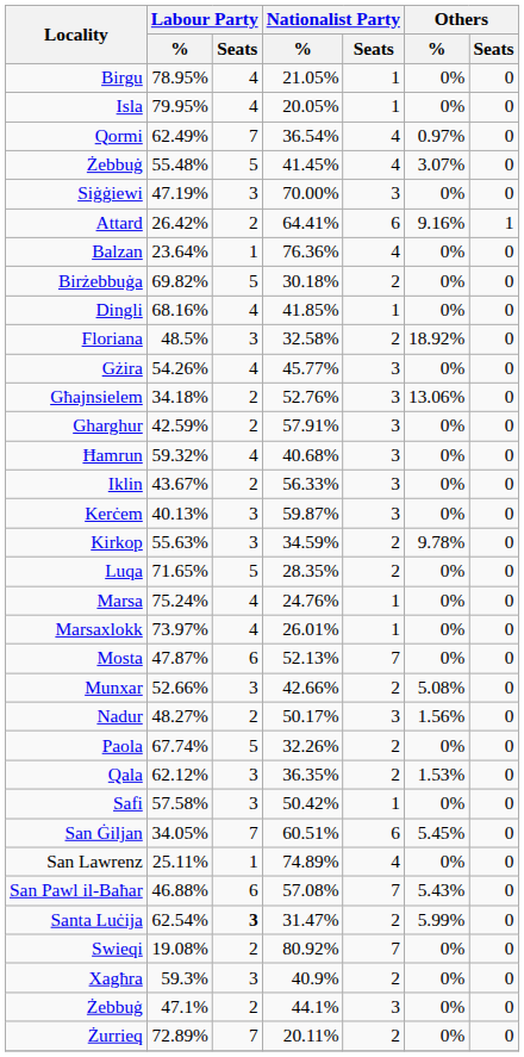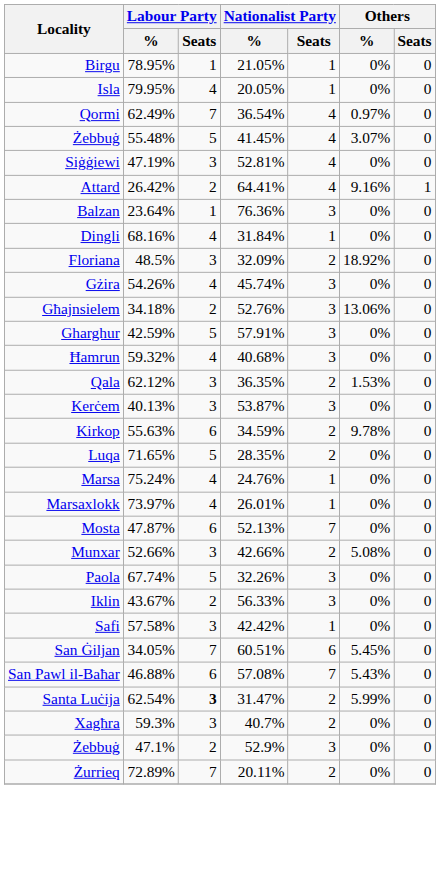 <table class=wikitable style=text-align:right>
 <tr>
 <th rowspan=2>Locality</th>
 <th colspan=2><a href='#'>Labour Party</a></th>
 <th colspan=2><a href='#'>Nationalist Party</a></th>
 <th colspan=2>Others</th>
 </tr>
 <tr>
 <th>%</th>
 <th>Seats</th>
 <th>%</th>
 <th>Seats</th>
 <th>%</th>
 <th>Seats</th>
 </tr>
 <tr>
 <td><a href='#'>Birgu</a></td>
 <td>78.95%</td>
-<td>4</td>
+<td>1</td>
 <td>21.05%</td>
 <td>1</td>
 <td>0%</td>
 <td>0</td>
 </tr>
 <tr>
 <td><a href='#'>Isla</a></td>
 <td>79.95%</td>
 <td>4</td>
 <td>20.05%</td>
 <td>1</td>
 <td>0%</td>
 <td>0</td>
 </tr>
 <tr>
 <td><a href='#'>Qormi</a></td>
 <td>62.49%</td>
 <td>7</td>
 <td>36.54%</td>
 <td>4</td>
 <td>0.97%</td>
 <td>0</td>
 </tr>
 <tr>
 <td><a href='#'>Żebbuġ</a></td>
 <td>55.48%</td>
 <td>5</td>
 <td>41.45%</td>
 <td>4</td>
 <td>3.07%</td>
 <td>0</td>
 </tr>
 <tr>
 <td><a href='#'>Siġġiewi</a></td>
 <td>47.19%</td>
 <td>3</td>
-<td>70.00%</td>
-<td>3</td>
+<td>52.81%</td>
+<td>4</td>
 <td>0%</td>
 <td>0</td>
 </tr>
 <tr>
 <td><a href='#'>Attard</a></td>
 <td>26.42%</td>
 <td>2</td>
 <td>64.41%</td>
-<td>6</td>
+<td>4</td>
 <td>9.16%</td>
 <td>1</td>
 </tr>
 <tr>
 <td><a href='#'>Balzan</a></td>
 <td>23.64%</td>
 <td>1</td>
 <td>76.36%</td>
-<td>4</td>
-<td>0%</td>
-<td>0</td>
-</tr>
-<tr>
-<td><a href='#'>Birżebbuġa</a></td>
-<td>69.82%</td>
-<td>5</td>
-<td>30.18%</td>
-<td>2</td>
+<td>3</td>
 <td>0%</td>
 <td>0</td>
 </tr>
 <tr>
 <td><a href='#'>Dingli</a></td>
 <td>68.16%</td>
 <td>4</td>
-<td>41.85%</td>
+<td>31.84%</td>
 <td>1</td>
 <td>0%</td>
 <td>0</td>
 </tr>
 <tr>
 <td><a href='#'>Floriana</a></td>
 <td>48.5%</td>
 <td>3</td>
-<td>32.58%</td>
+<td>32.09%</td>
 <td>2</td>
 <td>18.92%</td>
 <td>0</td>
 </tr>
 <tr>
 <td><a href='#'>Gżira</a></td>
 <td>54.26%</td>
 <td>4</td>
-<td>45.77%</td>
+<td>45.74%</td>
 <td>3</td>
 <td>0%</td>
 <td>0</td>
 </tr>
 <tr>
 <td><a href='#'>Għajnsielem</a></td>
 <td>34.18%</td>
 <td>2</td>
 <td>52.76%</td>
 <td>3</td>
 <td>13.06%</td>
 <td>0</td>
 </tr>
 <tr>
 <td><a href='#'>Gharghur</a></td>
 <td>42.59%</td>
-<td>2</td>
+<td>5</td>
 <td>57.91%</td>
 <td>3</td>
 <td>0%</td>
 <td>0</td>
 </tr>
 <tr>
 <td><a href='#'>Ħamrun</a></td>
 <td>59.32%</td>
 <td>4</td>
 <td>40.68%</td>
 <td>3</td>
 <td>0%</td>
 <td>0</td>
 </tr>
 <tr>
-<td><a href='#'>Iklin</a></td>
-<td>43.67%</td>
+<td><a href='#'>Qala</a></td>
+<td>62.12%</td>
+<td>3</td>
+<td>36.35%</td>
 <td>2</td>
-<td>56.33%</td>
-<td>3</td>
-<td>0%</td>
+<td>1.53%</td>
 <td>0</td>
 </tr>
 <tr>
 <td><a href='#'>Kerċem</a></td>
 <td>40.13%</td>
 <td>3</td>
-<td>59.87%</td>
+<td>53.87%</td>
 <td>3</td>
 <td>0%</td>
 <td>0</td>
 </tr>
 <tr>
 <td><a href='#'>Kirkop</a></td>
 <td>55.63%</td>
-<td>3</td>
+<td>6</td>
 <td>34.59%</td>
 <td>2</td>
 <td>9.78%</td>
 <td>0</td>
 </tr>
 <tr>
 <td><a href='#'>Luqa</a></td>
 <td>71.65%</td>
 <td>5</td>
 <td>28.35%</td>
 <td>2</td>
 <td>0%</td>
 <td>0</td>
 </tr>
 <tr>
 <td><a href='#'>Marsa</a></td>
 <td>75.24%</td>
 <td>4</td>
 <td>24.76%</td>
 <td>1</td>
 <td>0%</td>
 <td>0</td>
 </tr>
 <tr>
 <td><a href='#'>Marsaxlokk</a></td>
 <td>73.97%</td>
 <td>4</td>
 <td>26.01%</td>
 <td>1</td>
 <td>0%</td>
 <td>0</td>
 </tr>
 <tr>
 <td><a href='#'>Mosta</a></td>
 <td>47.87%</td>
 <td>6</td>
 <td>52.13%</td>
 <td>7</td>
 <td>0%</td>
 <td>0</td>
 </tr>
 <tr>
 <td><a href='#'>Munxar</a></td>
 <td>52.66%</td>
 <td>3</td>
 <td>42.66%</td>
 <td>2</td>
 <td>5.08%</td>
 <td>0</td>
 </tr>
 <tr>
-<td><a href='#'>Nadur</a></td>
-<td>48.27%</td>
-<td>2</td>
-<td>50.17%</td>
-<td>3</td>
-<td>1.56%</td>
-<td>0</td>
-</tr>
-<tr>
 <td><a href='#'>Paola</a></td>
 <td>67.74%</td>
 <td>5</td>
 <td>32.26%</td>
-<td>2</td>
+<td>3</td>
 <td>0%</td>
 <td>0</td>
 </tr>
 <tr>
-<td><a href='#'>Qala</a></td>
-<td>62.12%</td>
+<td><a href='#'>Iklin</a></td>
+<td>43.67%</td>
+<td>2</td>
+<td>56.33%</td>
 <td>3</td>
-<td>36.35%</td>
-<td>2</td>
-<td>1.53%</td>
+<td>0%</td>
 <td>0</td>
 </tr>
 <tr>
 <td><a href='#'>Safi</a></td>
 <td>57.58%</td>
 <td>3</td>
-<td>50.42%</td>
+<td>42.42%</td>
 <td>1</td>
 <td>0%</td>
 <td>0</td>
 </tr>
 <tr>
 <td><a href='#'>San Ġiljan</a></td>
 <td>34.05%</td>
 <td>7</td>
 <td>60.51%</td>
 <td>6</td>
 <td>5.45%</td>
-<td>0</td>
-</tr>
-<tr>
-<td>San Lawrenz</td>
-<td>25.11%</td>
-<td>1</td>
-<td>74.89%</td>
-<td>4</td>
-<td>0%</td>
 <td>0</td>
 </tr>
 <tr>
 <td><a href='#'>San Pawl il-Baħar</a></td>
 <td>46.88%</td>
 <td>6</td>
 <td>57.08%</td>
 <td>7</td>
 <td>5.43%</td>
 <td>0</td>
 </tr>
 <tr>
 <td><a href='#'>Santa Luċija</a></td>
 <td>62.54%</td>
 <td><strong>3</strong></td>
 <td>31.47%</td>
 <td>2</td>
 <td>5.99%</td>
 <td>0</td>
 </tr>
 <tr>
-<td><a href='#'>Swieqi</a></td>
-<td>19.08%</td>
-<td>2</td>
-<td>80.92%</td>
-<td>7</td>
-<td>0%</td>
-<td>0</td>
-</tr>
-<tr>
 <td><a href='#'>Xagħra</a></td>
 <td>59.3%</td>
 <td>3</td>
-<td>40.9%</td>
+<td>40.7%</td>
 <td>2</td>
 <td>0%</td>
 <td>0</td>
 </tr>
 <tr>
 <td><a href='#'>Żebbuġ</a></td>
 <td>47.1%</td>
 <td>2</td>
-<td>44.1%</td>
+<td>52.9%</td>
 <td>3</td>
 <td>0%</td>
 <td>0</td>
 </tr>
 <tr>
 <td><a href='#'>Żurrieq</a></td>
 <td>72.89%</td>
 <td>7</td>
 <td>20.11%</td>
 <td>2</td>
 <td>0%</td>
 <td>0</td>
 </tr>
 <tr>
 </tr>
 </table>
